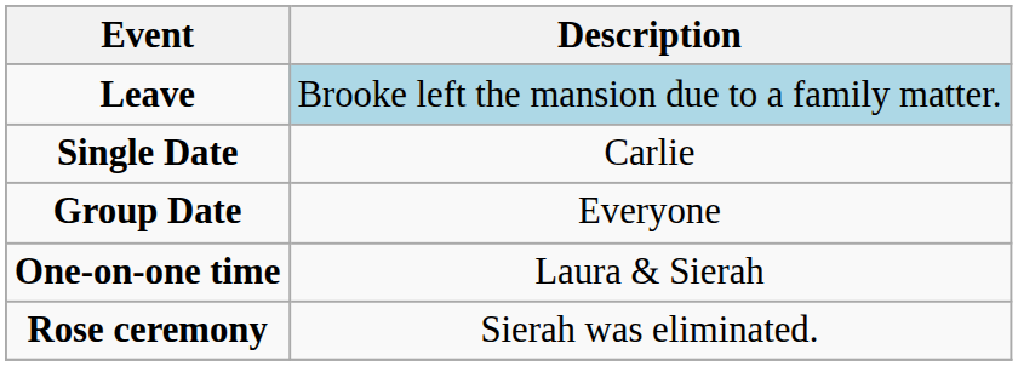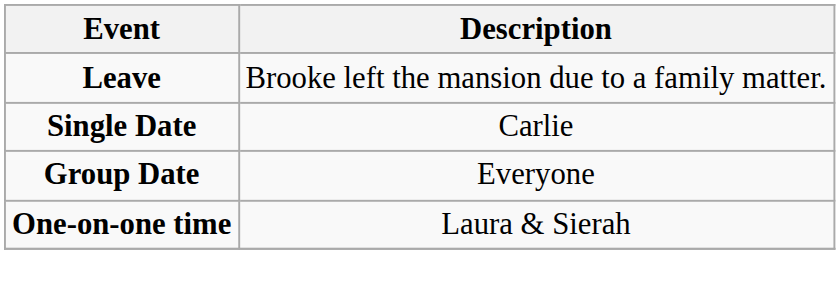 <table class="wikitable sortable" style="text-align:center;">
 <tr>
 <th>Event</th>
 <th>Description</th>
 </tr>
 <tr>
 <td><strong>Leave</strong></td>
-<td style="background: lightblue;">Brooke left the mansion due to a family matter.</td>
+<td>Brooke left the mansion due to a family matter.</td>
 </tr>
 <tr>
 <td><strong>Single Date</strong></td>
 <td>Carlie</td>
 </tr>
 <tr>
 <td><strong>Group Date</strong></td>
 <td>Everyone</td>
 </tr>
 <tr>
 <td><strong>One-on-one time</strong></td>
 <td>Laura & Sierah</td>
 </tr>
 <tr>
-<td><strong>Rose ceremony</strong></td>
-<td>Sierah was eliminated.</td>
-</tr>
-<tr>
 </tr>
 </table>
